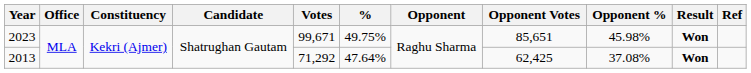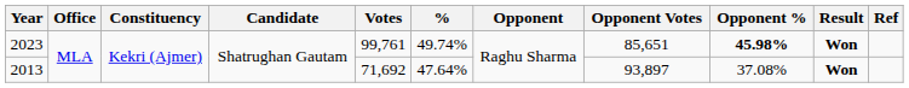 <table class="wikitable sortable" style="width:100%; text-align: center;">
 <tr>
 <th>Year</th>
 <th>Office</th>
 <th>Constituency</th>
 <th>Candidate</th>
 <th>Votes</th>
 <th>%</th>
 <th>Opponent</th>
 <th>Opponent Votes</th>
 <th>Opponent %</th>
 <th>Result</th>
 <th>Ref</th>
 </tr>
 <tr>
 <td>2023</td>
 <td rowspan="4"><a href='#'>MLA</a></td>
 <td rowspan="4"><a href='#'>Kekri (Ajmer)</a></td>
 <td rowspan="4">Shatrughan Gautam</td>
-<td>99,671</td>
-<td>49.75%</td>
+<td>99,761</td>
+<td>49.74%</td>
 <td rowspan="4">Raghu Sharma</td>
 <td>85,651</td>
-<td>45.98%</td>
+<td><strong>45.98%</strong></td>
 <td><strong>Won</strong></td>
 <td></td>
 </tr>
 <tr>
 <td>2013</td>
-<td>71,292</td>
+<td>71,692</td>
 <td>47.64%</td>
-<td>62,425</td>
+<td>93,897</td>
 <td>37.08%</td>
 <td><strong>Won</strong></td>
 <td></td>
 </tr>
 </table>
